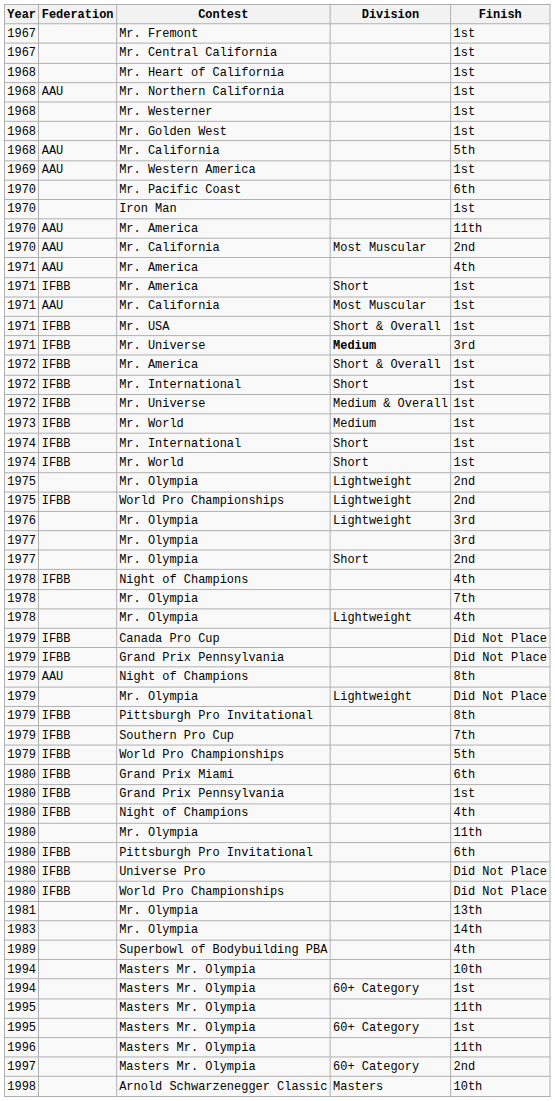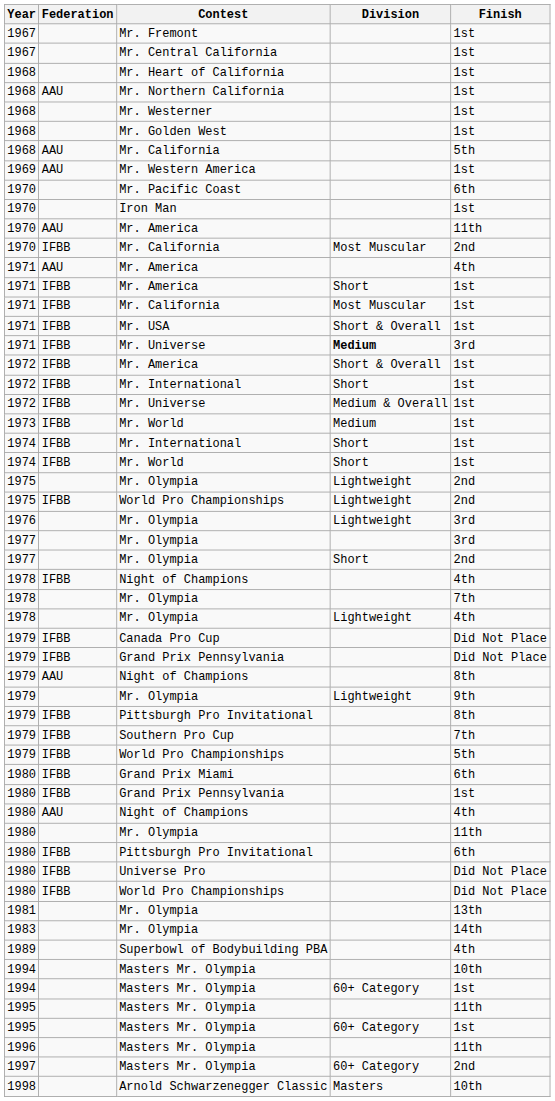 <table class="wikitable">
 <tr>
 <th>Year</th>
 <th>Federation</th>
 <th>Contest</th>
 <th>Division</th>
 <th>Finish</th>
 </tr>
 <tr>
 <td>1967</td>
 <td></td>
 <td>Mr. Fremont</td>
 <td></td>
 <td>1st</td>
 </tr>
 <tr>
 <td>1967</td>
 <td></td>
 <td>Mr. Central California</td>
 <td></td>
 <td>1st</td>
 </tr>
 <tr>
 <td>1968</td>
 <td></td>
 <td>Mr. Heart of California</td>
 <td></td>
 <td>1st</td>
 </tr>
 <tr>
 <td>1968</td>
 <td>AAU</td>
 <td>Mr. Northern California</td>
 <td></td>
 <td>1st</td>
 </tr>
 <tr>
 <td>1968</td>
 <td></td>
 <td>Mr. Westerner</td>
 <td></td>
 <td>1st</td>
 </tr>
 <tr>
 <td>1968</td>
 <td></td>
 <td>Mr. Golden West</td>
 <td></td>
 <td>1st</td>
 </tr>
 <tr>
 <td>1968</td>
 <td>AAU</td>
 <td>Mr. California</td>
 <td></td>
 <td>5th</td>
 </tr>
 <tr>
 <td>1969</td>
 <td>AAU</td>
 <td>Mr. Western America</td>
 <td></td>
 <td>1st</td>
 </tr>
 <tr>
 <td>1970</td>
 <td></td>
 <td>Mr. Pacific Coast</td>
 <td></td>
 <td>6th</td>
 </tr>
 <tr>
 <td>1970</td>
 <td></td>
 <td>Iron Man</td>
 <td></td>
 <td>1st</td>
 </tr>
 <tr>
 <td>1970</td>
 <td>AAU</td>
 <td>Mr. America</td>
 <td></td>
 <td>11th</td>
 </tr>
 <tr>
 <td>1970</td>
-<td>AAU</td>
+<td>IFBB</td>
 <td>Mr. California</td>
 <td>Most Muscular</td>
 <td>2nd</td>
 </tr>
 <tr>
 <td>1971</td>
 <td>AAU</td>
 <td>Mr. America</td>
 <td></td>
 <td>4th</td>
 </tr>
 <tr>
 <td>1971</td>
 <td>IFBB</td>
 <td>Mr. America</td>
 <td>Short</td>
 <td>1st</td>
 </tr>
 <tr>
 <td>1971</td>
-<td>AAU</td>
+<td>IFBB</td>
 <td>Mr. California</td>
 <td>Most Muscular</td>
 <td>1st</td>
 </tr>
 <tr>
 <td>1971</td>
 <td>IFBB</td>
 <td>Mr. USA</td>
 <td>Short & Overall</td>
 <td>1st</td>
 </tr>
 <tr>
 <td>1971</td>
 <td>IFBB</td>
 <td>Mr. Universe</td>
 <td><strong>Medium</strong></td>
 <td>3rd</td>
 </tr>
 <tr>
 <td>1972</td>
 <td>IFBB</td>
 <td>Mr. America</td>
 <td>Short & Overall</td>
 <td>1st</td>
 </tr>
 <tr>
 <td>1972</td>
 <td>IFBB</td>
 <td>Mr. International</td>
 <td>Short</td>
 <td>1st</td>
 </tr>
 <tr>
 <td>1972</td>
 <td>IFBB</td>
 <td>Mr. Universe</td>
 <td>Medium & Overall</td>
 <td>1st</td>
 </tr>
 <tr>
 <td>1973</td>
 <td>IFBB</td>
 <td>Mr. World</td>
 <td>Medium</td>
 <td>1st</td>
 </tr>
 <tr>
 <td>1974</td>
 <td>IFBB</td>
 <td>Mr. International</td>
 <td>Short</td>
 <td>1st</td>
 </tr>
 <tr>
 <td>1974</td>
 <td>IFBB</td>
 <td>Mr. World</td>
 <td>Short</td>
 <td>1st</td>
 </tr>
 <tr>
 <td>1975</td>
 <td></td>
 <td>Mr. Olympia</td>
 <td>Lightweight</td>
 <td>2nd</td>
 </tr>
 <tr>
 <td>1975</td>
 <td>IFBB</td>
 <td>World Pro Championships</td>
 <td>Lightweight</td>
 <td>2nd</td>
 </tr>
 <tr>
 <td>1976</td>
 <td></td>
 <td>Mr. Olympia</td>
 <td>Lightweight</td>
 <td>3rd</td>
 </tr>
 <tr>
 <td>1977</td>
 <td></td>
 <td>Mr. Olympia</td>
 <td></td>
 <td>3rd</td>
 </tr>
 <tr>
 <td>1977</td>
 <td></td>
 <td>Mr. Olympia</td>
 <td>Short</td>
 <td>2nd</td>
 </tr>
 <tr>
 <td>1978</td>
 <td>IFBB</td>
 <td>Night of Champions</td>
 <td></td>
 <td>4th</td>
 </tr>
 <tr>
 <td>1978</td>
 <td></td>
 <td>Mr. Olympia</td>
 <td></td>
 <td>7th</td>
 </tr>
 <tr>
 <td>1978</td>
 <td></td>
 <td>Mr. Olympia</td>
 <td>Lightweight</td>
 <td>4th</td>
 </tr>
 <tr>
 <td>1979</td>
 <td>IFBB</td>
 <td>Canada Pro Cup</td>
 <td></td>
 <td>Did Not Place</td>
 </tr>
 <tr>
 <td>1979</td>
 <td>IFBB</td>
 <td>Grand Prix Pennsylvania</td>
 <td></td>
 <td>Did Not Place</td>
 </tr>
 <tr>
 <td>1979</td>
 <td>AAU</td>
 <td>Night of Champions</td>
 <td></td>
 <td>8th</td>
 </tr>
 <tr>
 <td>1979</td>
 <td></td>
 <td>Mr. Olympia</td>
 <td>Lightweight</td>
-<td>Did Not Place</td>
+<td>9th</td>
 </tr>
 <tr>
 <td>1979</td>
 <td>IFBB</td>
 <td>Pittsburgh Pro Invitational</td>
 <td></td>
 <td>8th</td>
 </tr>
 <tr>
 <td>1979</td>
 <td>IFBB</td>
 <td>Southern Pro Cup</td>
 <td></td>
 <td>7th</td>
 </tr>
 <tr>
 <td>1979</td>
 <td>IFBB</td>
 <td>World Pro Championships</td>
 <td></td>
 <td>5th</td>
 </tr>
 <tr>
 <td>1980</td>
 <td>IFBB</td>
 <td>Grand Prix Miami</td>
 <td></td>
 <td>6th</td>
 </tr>
 <tr>
 <td>1980</td>
 <td>IFBB</td>
 <td>Grand Prix Pennsylvania</td>
 <td></td>
 <td>1st</td>
 </tr>
 <tr>
 <td>1980</td>
-<td>IFBB</td>
+<td>AAU</td>
 <td>Night of Champions</td>
 <td></td>
 <td>4th</td>
 </tr>
 <tr>
 <td>1980</td>
 <td></td>
 <td>Mr. Olympia</td>
 <td></td>
 <td>11th</td>
 </tr>
 <tr>
 <td>1980</td>
 <td>IFBB</td>
 <td>Pittsburgh Pro Invitational</td>
 <td></td>
 <td>6th</td>
 </tr>
 <tr>
 <td>1980</td>
 <td>IFBB</td>
 <td>Universe Pro</td>
 <td></td>
 <td>Did Not Place</td>
 </tr>
 <tr>
 <td>1980</td>
 <td>IFBB</td>
 <td>World Pro Championships</td>
 <td></td>
 <td>Did Not Place</td>
 </tr>
 <tr>
 <td>1981</td>
 <td></td>
 <td>Mr. Olympia</td>
 <td></td>
 <td>13th</td>
 </tr>
 <tr>
 <td>1983</td>
 <td></td>
 <td>Mr. Olympia</td>
 <td></td>
 <td>14th</td>
 </tr>
 <tr>
 <td>1989</td>
 <td></td>
 <td>Superbowl of Bodybuilding PBA</td>
 <td></td>
 <td>4th</td>
 </tr>
 <tr>
 <td>1994</td>
 <td></td>
 <td>Masters Mr. Olympia</td>
 <td></td>
 <td>10th</td>
 </tr>
 <tr>
 <td>1994</td>
 <td></td>
 <td>Masters Mr. Olympia</td>
 <td>60+ Category</td>
 <td>1st</td>
 </tr>
 <tr>
 <td>1995</td>
 <td></td>
 <td>Masters Mr. Olympia</td>
 <td></td>
 <td>11th</td>
 </tr>
 <tr>
 <td>1995</td>
 <td></td>
 <td>Masters Mr. Olympia</td>
 <td>60+ Category</td>
 <td>1st</td>
 </tr>
 <tr>
 <td>1996</td>
 <td></td>
 <td>Masters Mr. Olympia</td>
 <td></td>
 <td>11th</td>
 </tr>
 <tr>
 <td>1997</td>
 <td></td>
 <td>Masters Mr. Olympia</td>
 <td>60+ Category</td>
 <td>2nd</td>
 </tr>
 <tr>
 <td>1998</td>
 <td></td>
 <td>Arnold Schwarzenegger Classic</td>
 <td>Masters</td>
 <td>10th</td>
 </tr>
 </table>
